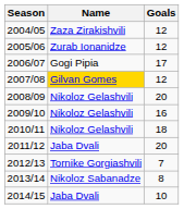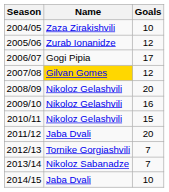 <table class="wikitable" style="font-size:90%">
 <tr>
 <th>Season</th>
 <th>Name</th>
 <th>Goals</th>
 </tr>
 <tr>
 <td align=center>2004/05</td>
 <td> <a href='#'>Zaza Zirakishvili</a></td>
-<td align=center>12</td>
+<td align=center>10</td>
 </tr>
 <tr>
 <td align=center>2005/06</td>
 <td> <a href='#'>Zurab Ionanidze</a></td>
 <td align=center>12</td>
 </tr>
 <tr>
 <td align=center>2006/07</td>
 <td> Gogi Pipia</td>
 <td align=center>17</td>
 </tr>
 <tr>
 <td align=center>2007/08</td>
 <td style="background: gold;"> <a href='#'>Gilvan Gomes</a></td>
 <td align=center>12</td>
 </tr>
 <tr>
 <td align=center>2008/09</td>
 <td> <a href='#'>Nikoloz Gelashvili</a></td>
 <td align=center>20</td>
 </tr>
 <tr>
 <td align=center>2009/10</td>
 <td> <a href='#'>Nikoloz Gelashvili</a></td>
 <td align=center>16</td>
 </tr>
 <tr>
 <td align=center>2010/11</td>
 <td> <a href='#'>Nikoloz Gelashvili</a></td>
-<td align=center>18</td>
+<td align=center>15</td>
 </tr>
 <tr>
 <td align=center>2011/12</td>
 <td> <a href='#'>Jaba Dvali</a></td>
 <td align=center>20</td>
 </tr>
 <tr>
 <td align=center>2012/13</td>
 <td> <a href='#'>Tornike Gorgiashvili</a></td>
 <td align=center>7</td>
 </tr>
 <tr>
 <td align=center>2013/14</td>
 <td> <a href='#'>Nikoloz Sabanadze</a></td>
-<td align=center>8</td>
+<td align=center>7</td>
 </tr>
 <tr>
 <td align=center>2014/15</td>
 <td> <a href='#'>Jaba Dvali</a></td>
 <td align=center>10</td>
 </tr>
 </table>
